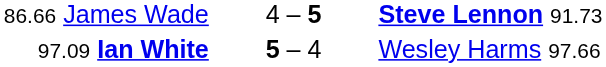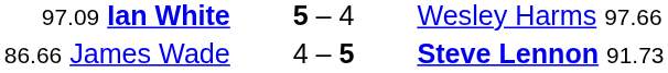 <table style="text-align:center">
 <tr>
 <th width=223></th>
 <th width=100></th>
 <th width=223></th>
 </tr>
 <tr>
+<td align=right><small>97.09</small> <strong><a href='#'>Ian White</a></strong> </td>
+<td><strong>5</strong> – 4</td>
+<td align=left> <a href='#'>Wesley Harms</a> <small>97.66</small></td>
+</tr>
+<tr>
 <td align=right><small>86.66</small> <a href='#'>James Wade</a> </td>
 <td>4 – <strong>5</strong></td>
 <td align=left> <strong><a href='#'>Steve Lennon</a></strong> <small>91.73</small></td>
 </tr>
-<tr>
-<td align=right><small>97.09</small> <strong><a href='#'>Ian White</a></strong> </td>
-<td><strong>5</strong> – 4</td>
-<td align=left> <a href='#'>Wesley Harms</a> <small>97.66</small></td>
-</tr>
 </table>
